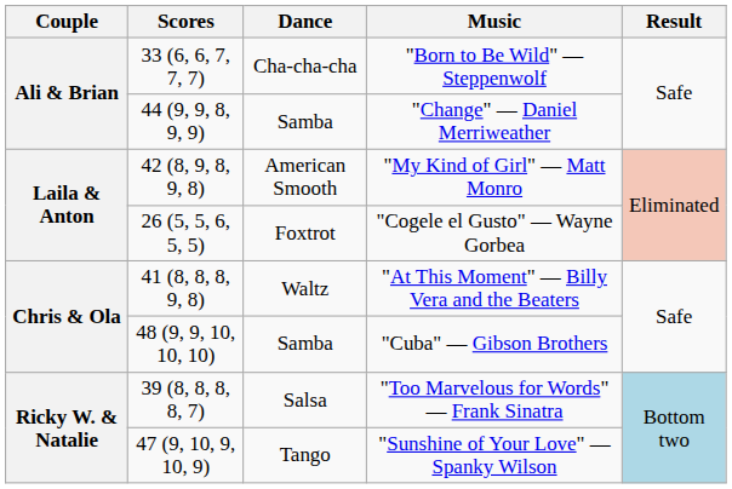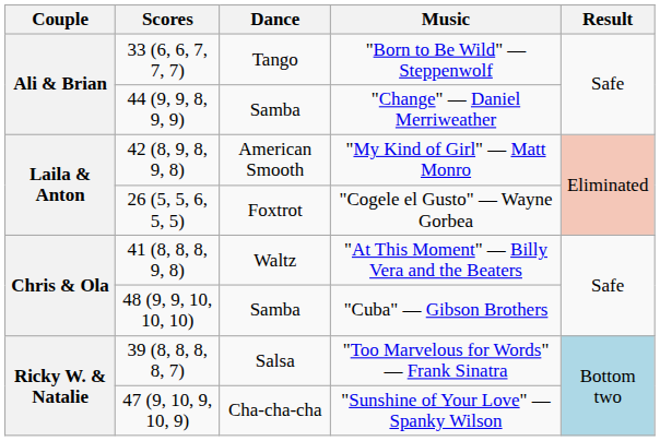 <table class="wikitable sortable" style="text-align:center; width:90%">
 <tr>
 <th scope="col">Couple</th>
 <th scope="col">Scores</th>
 <th scope="col" class="unsortable">Dance</th>
 <th scope="col" class="unsortable">Music</th>
 <th scope="col" class="unsortable">Result</th>
 </tr>
 <tr>
 <th scope="row" rowspan="2">Ali & Brian</th>
 <td>33 (6, 6, 7, 7, 7)</td>
-<td>Cha-cha-cha</td>
+<td>Tango</td>
 <td>"<a href='#'>Born to Be Wild</a>" — <a href='#'>Steppenwolf</a></td>
 <td rowspan=2>Safe</td>
 </tr>
 <tr>
 <td>44 (9, 9, 8, 9, 9)</td>
 <td>Samba</td>
 <td>"<a href='#'>Change</a>" — <a href='#'>Daniel Merriweather</a></td>
 </tr>
 <tr>
 <th scope="row" rowspan="2">Laila & Anton</th>
 <td>42 (8, 9, 8, 9, 8)</td>
 <td>American Smooth</td>
 <td>"<a href='#'>My Kind of Girl</a>" — <a href='#'>Matt Monro</a></td>
 <td rowspan=2 bgcolor="f4c7b8">Eliminated</td>
 </tr>
 <tr>
 <td>26 (5, 5, 6, 5, 5)</td>
 <td>Foxtrot</td>
 <td>"Cogele el Gusto" — Wayne Gorbea</td>
 </tr>
 <tr>
 <th scope="row" rowspan="2">Chris & Ola</th>
 <td>41 (8, 8, 8, 9, 8)</td>
 <td>Waltz</td>
 <td>"<a href='#'>At This Moment</a>" — <a href='#'>Billy Vera and the Beaters</a></td>
 <td rowspan=2>Safe</td>
 </tr>
 <tr>
 <td>48 (9, 9, 10, 10, 10)</td>
 <td>Samba</td>
 <td>"Cuba" — <a href='#'>Gibson Brothers</a></td>
 </tr>
 <tr>
 <th scope="row" rowspan="2">Ricky W. & Natalie</th>
 <td>39 (8, 8, 8, 8, 7)</td>
 <td>Salsa</td>
 <td>"<a href='#'>Too Marvelous for Words</a>" — <a href='#'>Frank Sinatra</a></td>
 <td rowspan=2 bgcolor="lightblue">Bottom two</td>
 </tr>
 <tr>
 <td>47 (9, 10, 9, 10, 9)</td>
-<td>Tango</td>
+<td>Cha-cha-cha</td>
 <td>"<a href='#'>Sunshine of Your Love</a>" — <a href='#'>Spanky Wilson</a></td>
 </tr>
 </table>
